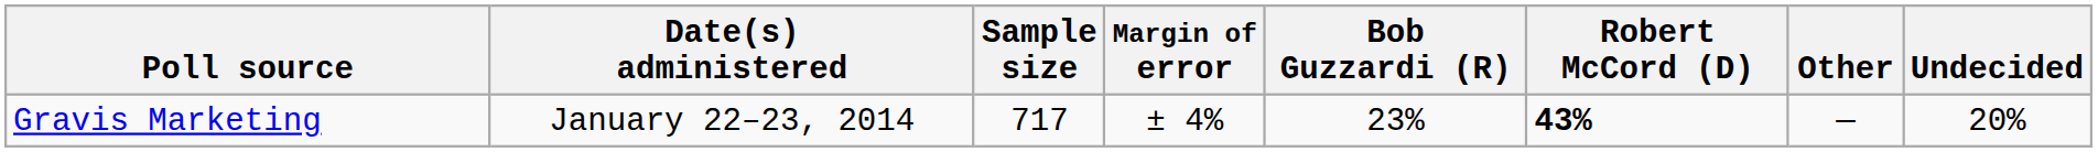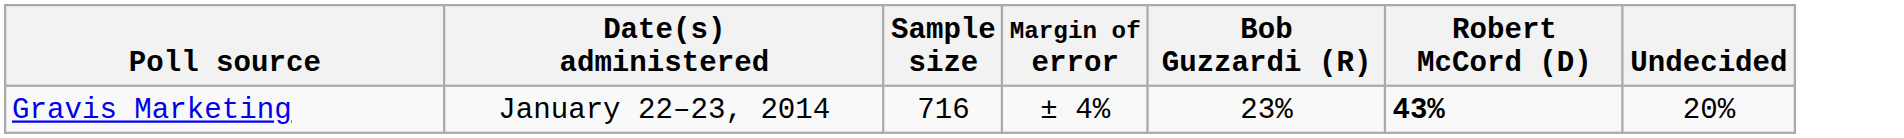 <table class="wikitable">
 <tr valign= bottom>
 <th style="width:190px;">Poll source</th>
 <th style="width:190px;">Date(s)<br>administered</th>
 <th class=small>Sample<br>size</th>
 <th><small>Margin of</small><br>error</th>
 <th style="width:100px;">Bob<br>Guzzardi (R)</th>
 <th style="width:100px;">Robert<br>McCord (D)</th>
-<th style="width:40px;">Other</th>
 <th style="width:40px;">Undecided</th>
 </tr>
 <tr>
 <td><a href='#'>Gravis Marketing</a></td>
 <td align=center>January 22–23, 2014</td>
-<td align=center>717</td>
+<td align=center>716</td>
 <td align=center>± 4%</td>
 <td align=center>23%</td>
 <td><strong>43%</strong></td>
-<td align=center>—</td>
 <td align=center>20%</td>
 </tr>
 </table>
